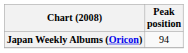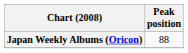 <table class="wikitable sortable plainrowheaders" style="text-align:center;">
 <tr>
 <th scope="col">Chart (2008)</th>
 <th scope="col">Peak<br>position</th>
 </tr>
 <tr>
 <th scope="row">Japan Weekly Albums (<a href='#'>Oricon</a>)</th>
-<td style="text-align:center;">94</td>
+<td style="text-align:center;">88</td>
 </tr>
 <tr>
 </tr>
 </table>
